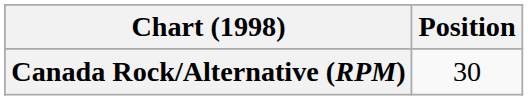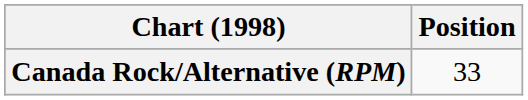 <table class="wikitable plainrowheaders" style="text-align:center">
 <tr>
 <th>Chart (1998)</th>
 <th>Position</th>
 </tr>
 <tr>
 <th scope="row">Canada Rock/Alternative (<em>RPM</em>)</th>
-<td>30</td>
+<td>33</td>
 </tr>
 </table>
